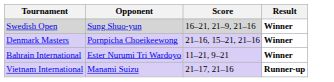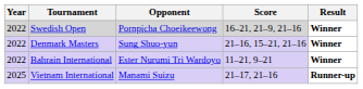 <table class="sortable wikitable" style="font-size: 90%;">
 <tr>
+<th>Year</th>
 <th>Tournament</th>
 <th>Opponent</th>
 <th>Score</th>
 <th>Result</th>
 </tr>
 <tr style="background:#D5D5D5">
+<td align="center">2022</td>
 <td align="left"><a href='#'>Swedish Open</a></td>
-<td align="left"> <a href='#'>Sung Shuo-yun</a></td>
+<td align="left"> <a href='#'>Pornpicha Choeikeewong</a></td>
 <td align="left">16–21, 21–9, 21–16</td>
 <td style="text-align:left; background:white"> <strong>Winner</strong></td>
 </tr>
 <tr style="background:#D8CEF6">
+<td align="center">2022</td>
 <td align="left"><a href='#'>Denmark Masters</a></td>
-<td align="left"> <a href='#'>Pornpicha Choeikeewong</a></td>
+<td align="left"> <a href='#'>Sung Shuo-yun</a></td>
 <td align="left">21–16, 15–21, 21–16</td>
 <td style="text-align:left; background:white"> <strong>Winner</strong></td>
 </tr>
 <tr style="background:#D8CEF6">
+<td align="center">2022</td>
 <td align="left"><a href='#'>Bahrain International</a></td>
 <td align="left"> <a href='#'>Ester Nurumi Tri Wardoyo</a></td>
 <td align="left">11–21, 9–21</td>
 <td style="text-align:left; background:white"> <strong>Winner</strong></td>
 </tr>
 <tr style="background:#D8CEF6">
+<td align="center">2025</td>
 <td align="left"><a href='#'>Vietnam International</a></td>
 <td align="left"> <a href='#'>Manami Suizu</a></td>
 <td align="left">21–17, 21–16</td>
 <td style="text-align:left; background:white"> <strong>Runner-up</strong></td>
 </tr>
 </table>
